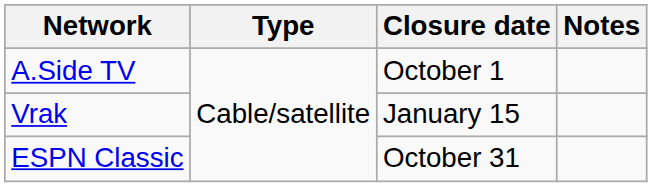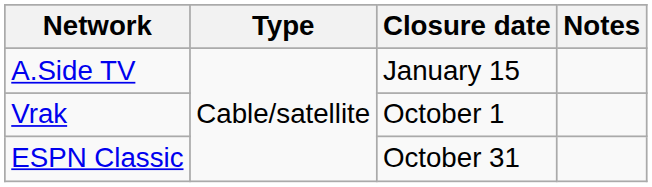 <table class="wikitable">
 <tr>
 <th>Network</th>
 <th>Type</th>
 <th>Closure date</th>
 <th>Notes</th>
 </tr>
 <tr>
 <td><a href='#'>A.Side TV</a></td>
 <td rowspan=3>Cable/satellite</td>
-<td>October 1</td>
+<td>January 15</td>
 <td></td>
 </tr>
 <tr>
 <td><a href='#'>Vrak</a></td>
-<td>January 15</td>
+<td>October 1</td>
 <td></td>
 </tr>
 <tr>
 <td><a href='#'>ESPN Classic</a></td>
 <td>October 31</td>
 <td></td>
 </tr>
 </table>
